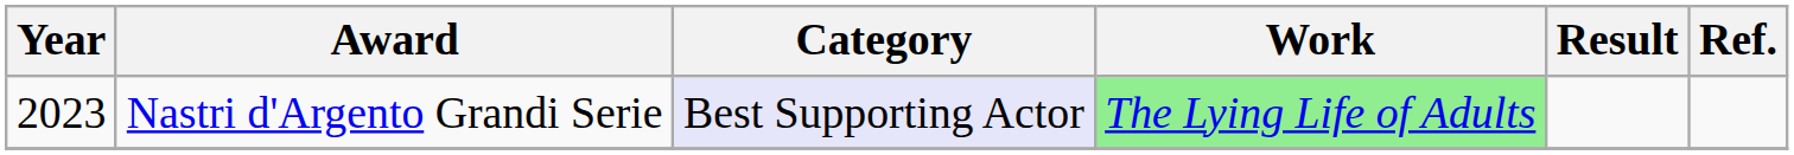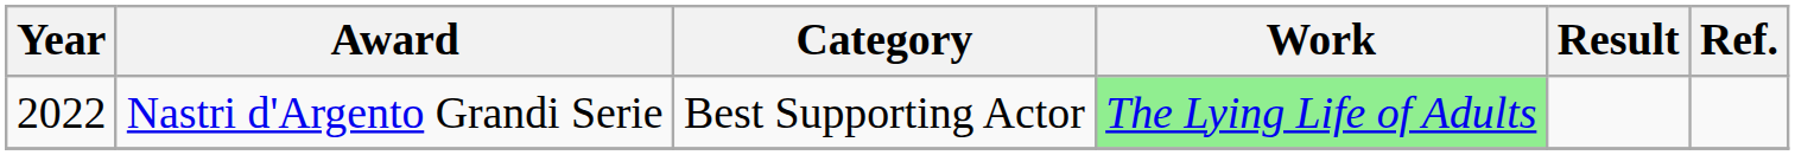 <table class="wikitable">
 <tr>
 <th>Year</th>
 <th>Award</th>
 <th>Category</th>
 <th>Work</th>
 <th>Result</th>
 <th>Ref.</th>
 </tr>
 <tr>
-<td>2023</td>
+<td>2022</td>
 <td><a href='#'>Nastri d'Argento</a> Grandi Serie</td>
-<td style="background: lavender;">Best Supporting Actor</td>
+<td>Best Supporting Actor</td>
 <td style="background: lightgreen;"><em><a href='#'>The Lying Life of Adults</a></em></td>
 <td></td>
 <td></td>
 </tr>
 <tr>
 </tr>
 </table>
